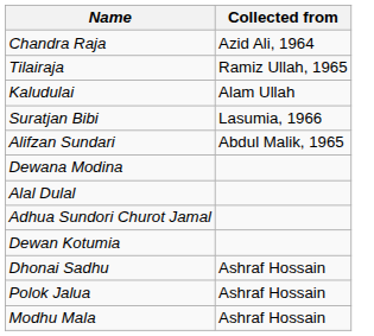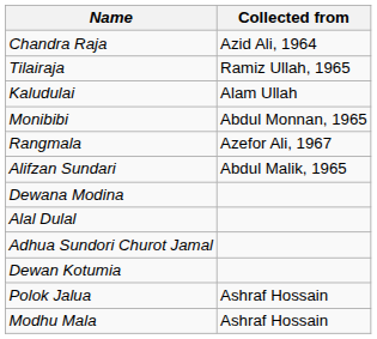 <table class="wikitable">
 <tr>
 <th><em>Name</em></th>
 <th>Collected from</th>
 </tr>
 <tr>
 <td><em>Chandra Raja</em></td>
 <td>Azid Ali, 1964</td>
 </tr>
 <tr>
 <td><em>Tilairaja</em></td>
 <td>Ramiz Ullah, 1965</td>
 </tr>
 <tr>
 <td><em>Kaludulai</em></td>
 <td>Alam Ullah</td>
 </tr>
 <tr>
-<td><em>Suratjan Bibi</em></td>
-<td>Lasumia, 1966</td>
+<td><em>Monibibi</em></td>
+<td>Abdul Monnan, 1965</td>
+</tr>
+<tr>
+<td><em>Rangmala</em></td>
+<td>Azefor Ali, 1967</td>
 </tr>
 <tr>
 <td><em>Alifzan Sundari</em></td>
 <td>Abdul Malik, 1965</td>
 </tr>
 <tr>
 <td><em>Dewana Modina</em></td>
 <td></td>
 </tr>
 <tr>
 <td><em>Alal Dulal</em></td>
 <td></td>
 </tr>
 <tr>
 <td><em>Adhua Sundori Churot Jamal</em></td>
 <td></td>
 </tr>
 <tr>
 <td><em>Dewan Kotumia</em></td>
 <td></td>
 </tr>
 <tr>
-<td><em>Dhonai Sadhu</em></td>
-<td>Ashraf Hossain</td>
-</tr>
-<tr>
 <td><em>Polok Jalua</em></td>
 <td>Ashraf Hossain</td>
 </tr>
 <tr>
 <td><em>Modhu Mala</em></td>
 <td>Ashraf Hossain</td>
 </tr>
 </table>
